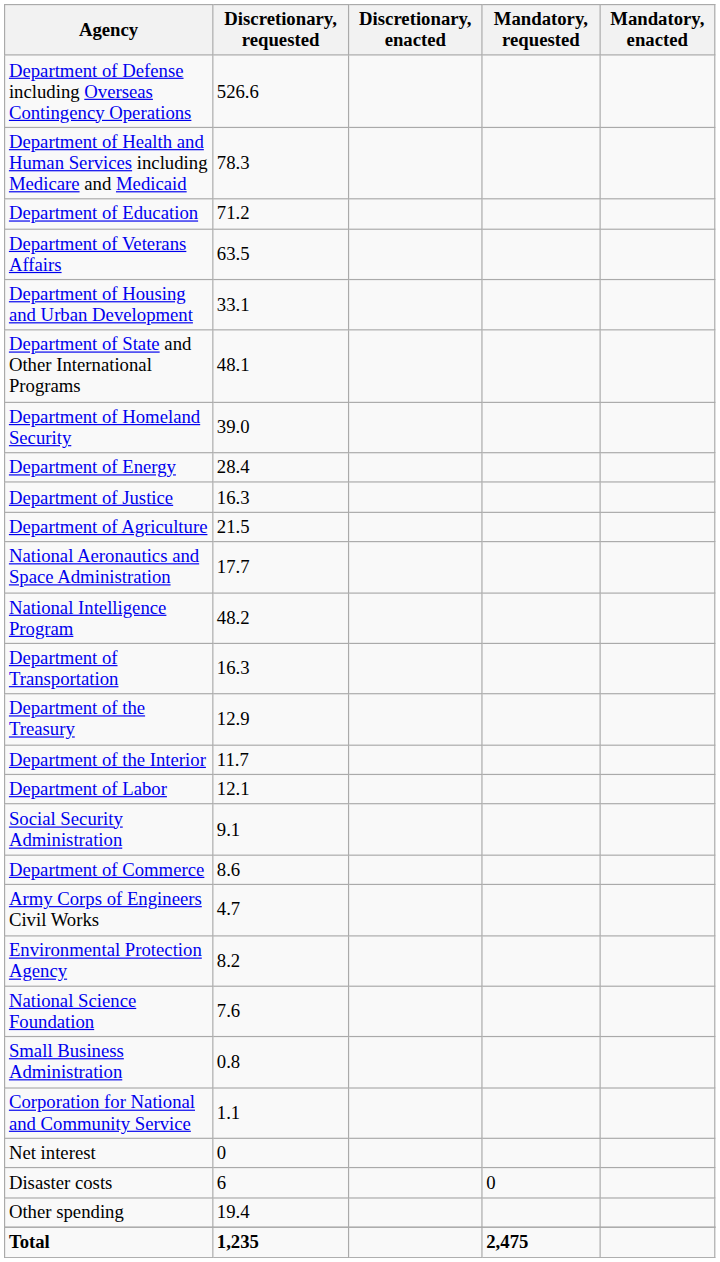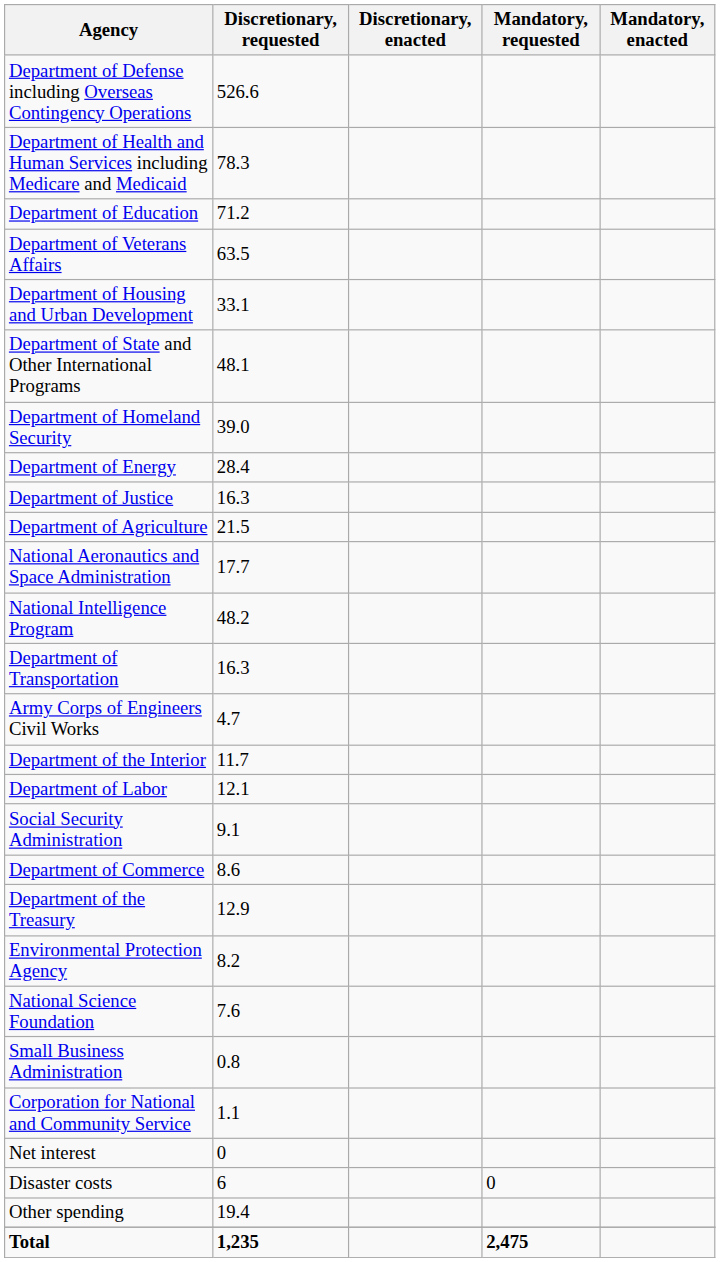 <table class="wikitable sortable">
 <tr>
 <th>Agency</th>
 <th>Discretionary, requested</th>
 <th>Discretionary, enacted</th>
 <th>Mandatory, requested</th>
 <th>Mandatory, enacted</th>
 </tr>
 <tr>
 <td><a href='#'>Department of Defense</a> including <a href='#'>Overseas Contingency Operations</a></td>
 <td>526.6</td>
 <td></td>
 <td></td>
 <td></td>
 </tr>
 <tr>
 <td><a href='#'>Department of Health and Human Services</a> including <a href='#'>Medicare</a> and <a href='#'>Medicaid</a></td>
 <td>78.3</td>
 <td></td>
 <td></td>
 <td></td>
 </tr>
 <tr>
 <td><a href='#'>Department of Education</a></td>
 <td>71.2</td>
 <td></td>
 <td></td>
 <td></td>
 </tr>
 <tr>
 <td><a href='#'>Department of Veterans Affairs</a></td>
 <td>63.5</td>
 <td></td>
 <td></td>
 <td></td>
 </tr>
 <tr>
 <td><a href='#'>Department of Housing and Urban Development</a></td>
 <td>33.1</td>
 <td></td>
 <td></td>
 <td></td>
 </tr>
 <tr>
 <td><a href='#'>Department of State</a> and Other International Programs</td>
 <td>48.1</td>
 <td></td>
 <td></td>
 <td></td>
 </tr>
 <tr>
 <td><a href='#'>Department of Homeland Security</a></td>
 <td>39.0</td>
 <td></td>
 <td></td>
 <td></td>
 </tr>
 <tr>
 <td><a href='#'>Department of Energy</a></td>
 <td>28.4</td>
 <td></td>
 <td></td>
 <td></td>
 </tr>
 <tr>
 <td><a href='#'>Department of Justice</a></td>
 <td>16.3</td>
 <td></td>
 <td></td>
 <td></td>
 </tr>
 <tr>
 <td><a href='#'>Department of Agriculture</a></td>
 <td>21.5</td>
 <td></td>
 <td></td>
 <td></td>
 </tr>
 <tr>
 <td><a href='#'>National Aeronautics and Space Administration</a></td>
 <td>17.7</td>
 <td></td>
 <td></td>
 <td></td>
 </tr>
 <tr>
 <td><a href='#'>National Intelligence Program</a></td>
 <td>48.2</td>
 <td></td>
 <td></td>
 <td></td>
 </tr>
 <tr>
 <td><a href='#'>Department of Transportation</a></td>
 <td>16.3</td>
 <td></td>
 <td></td>
 <td></td>
 </tr>
 <tr>
-<td><a href='#'>Department of the Treasury</a></td>
-<td>12.9</td>
+<td><a href='#'>Army Corps of Engineers</a> Civil Works</td>
+<td>4.7</td>
 <td></td>
 <td></td>
 <td></td>
 </tr>
 <tr>
 <td><a href='#'>Department of the Interior</a></td>
 <td>11.7</td>
 <td></td>
 <td></td>
 <td></td>
 </tr>
 <tr>
 <td><a href='#'>Department of Labor</a></td>
 <td>12.1</td>
 <td></td>
 <td></td>
 <td></td>
 </tr>
 <tr>
 <td><a href='#'>Social Security Administration</a></td>
 <td>9.1</td>
 <td></td>
 <td></td>
 <td></td>
 </tr>
 <tr>
 <td><a href='#'>Department of Commerce</a></td>
 <td>8.6</td>
 <td></td>
 <td></td>
 <td></td>
 </tr>
 <tr>
-<td><a href='#'>Army Corps of Engineers</a> Civil Works</td>
-<td>4.7</td>
+<td><a href='#'>Department of the Treasury</a></td>
+<td>12.9</td>
 <td></td>
 <td></td>
 <td></td>
 </tr>
 <tr>
 <td><a href='#'>Environmental Protection Agency</a></td>
 <td>8.2</td>
 <td></td>
 <td></td>
 <td></td>
 </tr>
 <tr>
 <td><a href='#'>National Science Foundation</a></td>
 <td>7.6</td>
 <td></td>
 <td></td>
 <td></td>
 </tr>
 <tr>
 <td><a href='#'>Small Business Administration</a></td>
 <td>0.8</td>
 <td></td>
 <td></td>
 <td></td>
 </tr>
 <tr>
 <td><a href='#'>Corporation for National and Community Service</a></td>
 <td>1.1</td>
 <td></td>
 <td></td>
 <td></td>
 </tr>
 <tr>
 <td>Net interest</td>
 <td>0</td>
 <td></td>
 <td></td>
 <td></td>
 </tr>
 <tr>
 <td>Disaster costs</td>
 <td>6</td>
 <td></td>
 <td>0</td>
 <td></td>
 </tr>
 <tr>
 <td>Other spending</td>
 <td>19.4</td>
 <td></td>
 <td></td>
 <td></td>
 </tr>
 <tr>
 </tr>
 <tr class="sortbottom">
 <td><strong>Total</strong></td>
 <td><strong>1,235</strong></td>
 <td></td>
 <td><strong>2,475</strong></td>
 <td></td>
 </tr>
 </table>
